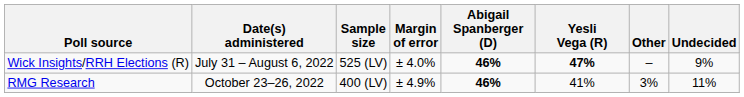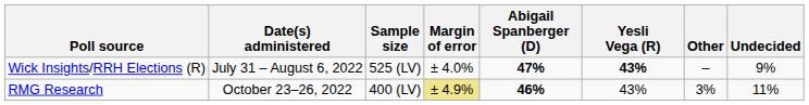 <table class="wikitable" style="font-size:90%;text-align:center;">
 <tr valign=bottom>
 <th>Poll source</th>
 <th>Date(s)<br>administered</th>
 <th>Sample<br>size</th>
 <th>Margin<br>of error</th>
 <th style="width:100px;">Abigail<br>Spanberger (D)</th>
 <th style="width:100px;">Yesli<br>Vega (R)</th>
 <th>Other</th>
 <th>Undecided</th>
 </tr>
 <tr>
 <td style="text-align:left;"><a href='#'>Wick Insights</a>/<a href='#'>RRH Elections</a> (R)</td>
 <td>July 31 – August 6, 2022</td>
 <td>525 (LV)</td>
 <td>± 4.0%</td>
-<td><strong>46%</strong></td>
 <td><strong>47%</strong></td>
+<td><strong>43%</strong></td>
 <td>–</td>
 <td>9%</td>
 </tr>
 <tr>
 <td style="text-align:left;"><a href='#'>RMG Research</a></td>
 <td>October 23–26, 2022</td>
 <td>400 (LV)</td>
-<td>± 4.9%</td>
+<td style="background: khaki;">± 4.9%</td>
 <td><strong>46%</strong></td>
-<td>41%</td>
+<td>43%</td>
 <td>3%</td>
 <td>11%</td>
 </tr>
 </table>
